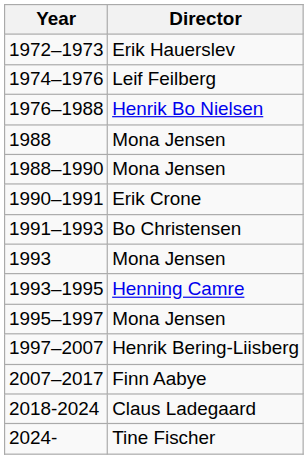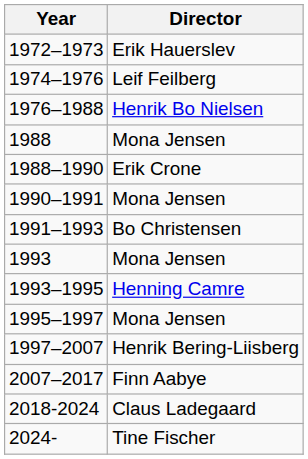 <table class="wikitable">
 <tr>
 <th>Year</th>
 <th>Director</th>
 </tr>
 <tr>
 <td>1972–1973</td>
 <td>Erik Hauerslev</td>
 </tr>
 <tr>
 <td>1974–1976</td>
 <td>Leif Feilberg</td>
 </tr>
 <tr>
 <td>1976–1988</td>
 <td><a href='#'>Henrik Bo Nielsen</a></td>
 </tr>
 <tr>
 <td>1988</td>
 <td>Mona Jensen</td>
 </tr>
 <tr>
 <td>1988–1990</td>
-<td>Mona Jensen</td>
+<td>Erik Crone</td>
 </tr>
 <tr>
 <td>1990–1991</td>
-<td>Erik Crone</td>
+<td>Mona Jensen</td>
 </tr>
 <tr>
 <td>1991–1993</td>
 <td>Bo Christensen</td>
 </tr>
 <tr>
 <td>1993</td>
 <td>Mona Jensen</td>
 </tr>
 <tr>
 <td>1993–1995</td>
 <td><a href='#'>Henning Camre</a></td>
 </tr>
 <tr>
 <td>1995–1997</td>
 <td>Mona Jensen</td>
 </tr>
 <tr>
 <td>1997–2007</td>
 <td>Henrik Bering-Liisberg</td>
 </tr>
 <tr>
 <td>2007–2017</td>
 <td>Finn Aabye</td>
 </tr>
 <tr>
 <td>2018-2024</td>
 <td>Claus Ladegaard</td>
 </tr>
 <tr>
 <td>2024-</td>
 <td>Tine Fischer</td>
 </tr>
 </table>
